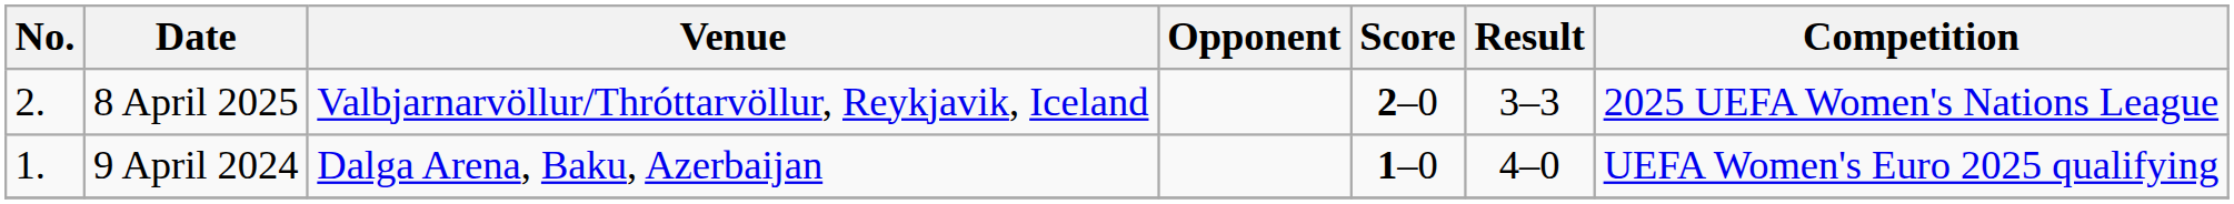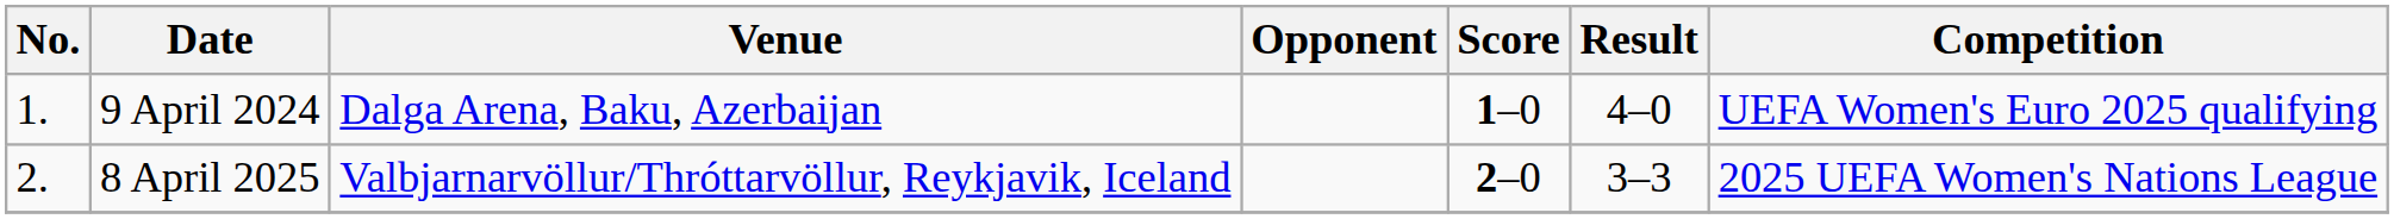 <table class="wikitable">
 <tr>
 <th>No.</th>
 <th>Date</th>
 <th>Venue</th>
 <th>Opponent</th>
 <th>Score</th>
 <th>Result</th>
 <th>Competition</th>
 </tr>
 <tr>
+<td>1.</td>
+<td>9 April 2024</td>
+<td><a href='#'>Dalga Arena</a>, <a href='#'>Baku</a>, <a href='#'>Azerbaijan</a></td>
+<td></td>
+<td align=center><strong>1</strong>–0</td>
+<td align=center>4–0</td>
+<td><a href='#'>UEFA Women's Euro 2025 qualifying</a></td>
+</tr>
+<tr>
 <td>2.</td>
 <td>8 April 2025</td>
 <td><a href='#'>Valbjarnarvöllur/Thróttarvöllur</a>, <a href='#'>Reykjavik</a>, <a href='#'>Iceland</a></td>
 <td></td>
 <td align=center><strong>2</strong>–0</td>
 <td align=center>3–3</td>
 <td><a href='#'>2025 UEFA Women's Nations League</a></td>
 </tr>
 <tr>
-<td>1.</td>
-<td>9 April 2024</td>
-<td><a href='#'>Dalga Arena</a>, <a href='#'>Baku</a>, <a href='#'>Azerbaijan</a></td>
-<td></td>
-<td align=center><strong>1</strong>–0</td>
-<td align=center>4–0</td>
-<td><a href='#'>UEFA Women's Euro 2025 qualifying</a></td>
-</tr>
-<tr>
 </tr>
 </table>
